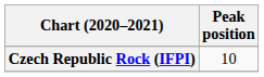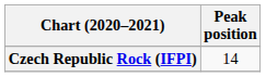 <table class="wikitable sortable plainrowheaders" style="text-align:center">
 <tr>
 <th scope="col">Chart (2020–2021)</th>
 <th scope="col">Peak<br>position</th>
 </tr>
 <tr>
 </tr>
 <tr>
 <th scope="row">Czech Republic <a href='#'>Rock</a> (<a href='#'>IFPI</a>)</th>
-<td style="text-align:center">10</td>
+<td style="text-align:center">14</td>
 </tr>
 <tr>
 </tr>
 </table>
